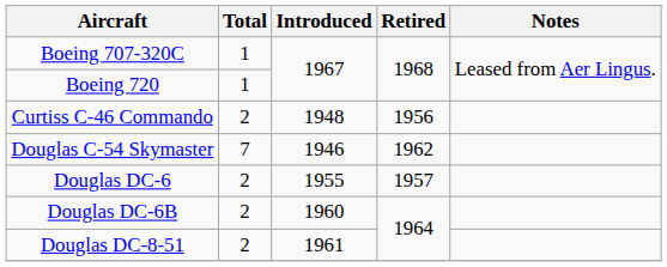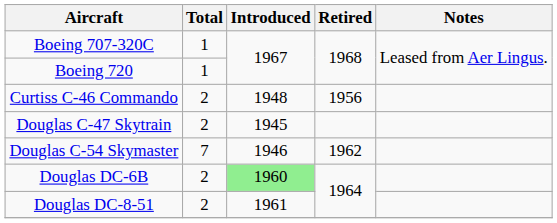 <table class="wikitable" style="margin:0.5em auto; text-align:center">
 <tr>
 <th>Aircraft</th>
 <th>Total</th>
 <th>Introduced</th>
 <th>Retired</th>
 <th>Notes</th>
 </tr>
 <tr>
 <td><a href='#'>Boeing 707-320C</a></td>
 <td>1</td>
 <td rowspan=2>1967</td>
 <td rowspan=2>1968</td>
 <td rowspan=2>Leased from <a href='#'>Aer Lingus</a>.</td>
 </tr>
 <tr>
 <td><a href='#'>Boeing 720</a></td>
 <td>1</td>
 </tr>
 <tr>
 <td><a href='#'>Curtiss C-46 Commando</a></td>
 <td>2</td>
 <td>1948</td>
 <td>1956</td>
 <td></td>
 </tr>
 <tr>
+<td><a href='#'>Douglas C-47 Skytrain</a></td>
+<td>2</td>
+<td>1945</td>
+<td></td>
+<td></td>
+</tr>
+<tr>
 <td><a href='#'>Douglas C-54 Skymaster</a></td>
 <td>7</td>
 <td>1946</td>
 <td>1962</td>
 <td></td>
 </tr>
 <tr>
-<td><a href='#'>Douglas DC-6</a></td>
-<td>2</td>
-<td>1955</td>
-<td>1957</td>
-<td></td>
-</tr>
-<tr>
 <td><a href='#'>Douglas DC-6B</a></td>
 <td>2</td>
-<td>1960</td>
+<td style="background: lightgreen;">1960</td>
 <td rowspan=2>1964</td>
 <td></td>
 </tr>
 <tr>
 <td><a href='#'>Douglas DC-8-51</a></td>
 <td>2</td>
 <td>1961</td>
 <td></td>
 </tr>
 <tr>
 </tr>
 </table>
